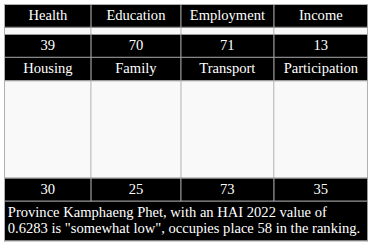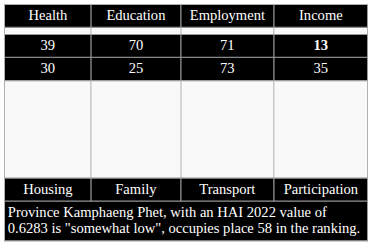 <table class="wikitable floatright" style="width:400px;">
 <tr>
 <td style="text-align:center; width:100px; background:black; color:white;">Health</td>
 <td style="text-align:center; width:100px; background:black; color:white;">Education</td>
 <td style="text-align:center; width:100px; background:black; color:white;">Employment</td>
 <td style="text-align:center; width:100px; background:black; color:white;">Income</td>
 </tr>
 <tr>
 <td></td>
 <td></td>
 <td></td>
 <td></td>
 </tr>
 <tr>
 <td style="text-align:center; background:black; color:white;">39</td>
 <td style="text-align:center; background:black; color:white;">70</td>
 <td style="text-align:center; background:black; color:white;">71</td>
-<td style="text-align:center; background:black; color:white;">13</td>
+<td style="text-align:center; background:black; color:white;"><strong>13</strong></td>
+</tr>
+<tr>
+<td style="text-align:center; background:black; color:white;">30</td>
+<td style="text-align:center; background:black; color:white;">25</td>
+<td style="text-align:center; background:black; color:white;">73</td>
+<td style="text-align:center; background:black; color:white;">35</td>
+</tr>
+<tr>
+<td style="height:100px;"></td>
+<td></td>
+<td></td>
+<td></td>
 </tr>
 <tr>
 <td style="text-align:center; background:black; color:white;">Housing</td>
 <td style="text-align:center; background:black; color:white;">Family</td>
 <td style="text-align:center; background:black; color:white;">Transport</td>
 <td style="text-align:center; background:black; color:white;">Participation</td>
 </tr>
 <tr>
-<td style="height:100px;"></td>
-<td></td>
-<td></td>
-<td></td>
-</tr>
-<tr>
-<td style="text-align:center; background:black; color:white;">30</td>
-<td style="text-align:center; background:black; color:white;">25</td>
-<td style="text-align:center; background:black; color:white;">73</td>
-<td style="text-align:center; background:black; color:white;">35</td>
-</tr>
-<tr>
 <td colspan="4"; style="background:black; color:white;">Province Kamphaeng Phet, with an HAI 2022 value of 0.6283 is "somewhat low", occupies place 58 in the ranking.</td>
 </tr>
 </table>
